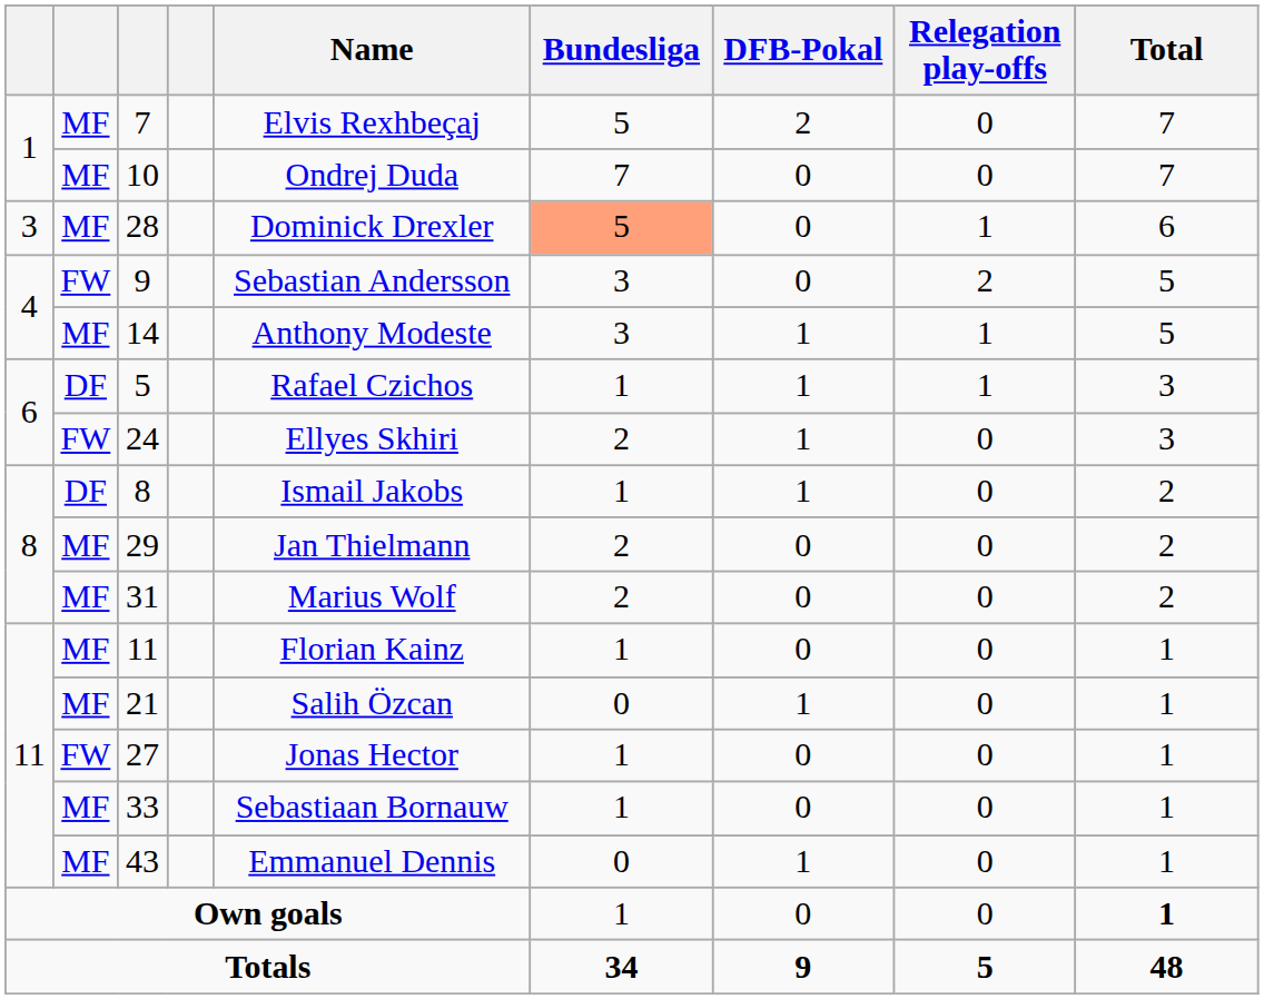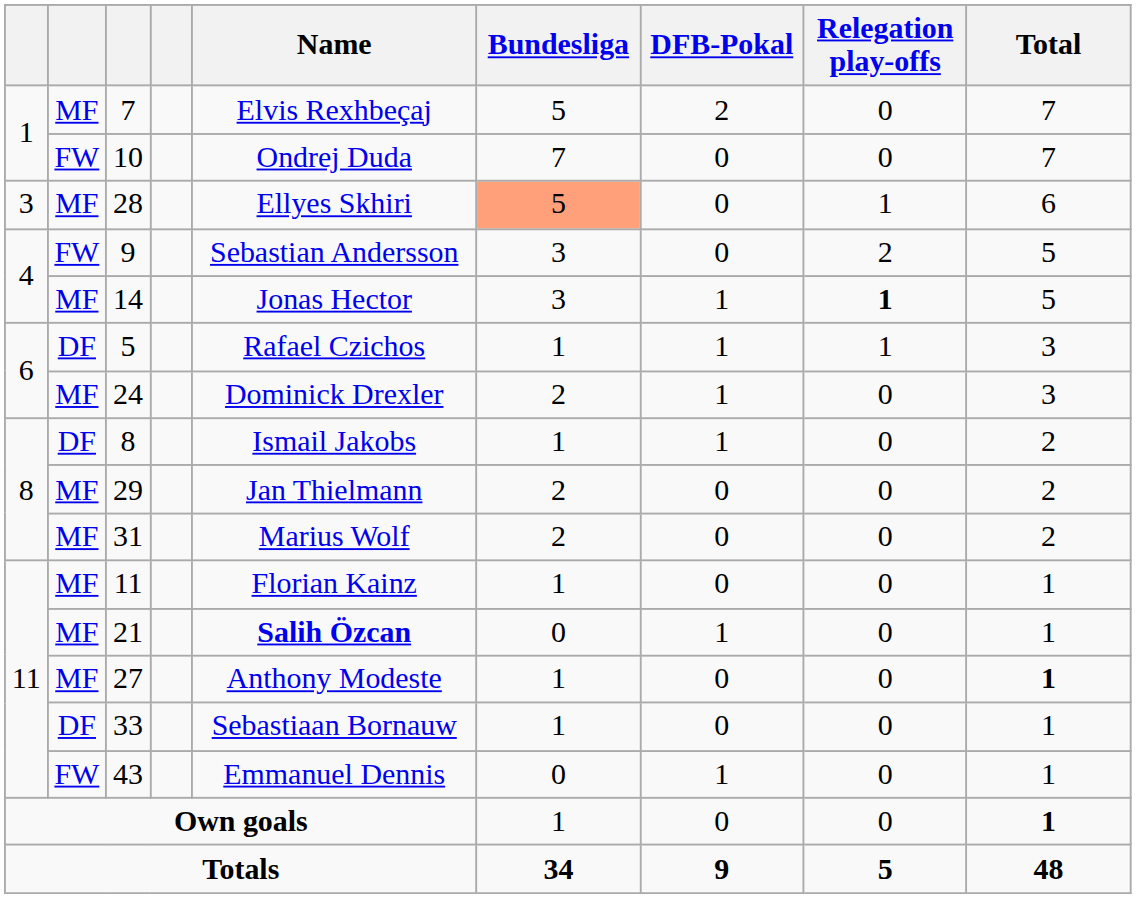 <table class="wikitable" style="text-align:center">
 <tr>
 <th width=15></th>
 <th width=15></th>
 <th width=15></th>
 <th width=15></th>
 <th width=145>Name</th>
 <th width=80><strong><a href='#'>Bundesliga</a></strong></th>
 <th width=80><strong><a href='#'>DFB-Pokal</a></strong></th>
 <th width=80><strong><a href='#'>Relegation play-offs</a></strong></th>
 <th width=80>Total</th>
 </tr>
 <tr>
 <td rowspan=2>1</td>
 <td><a href='#'>MF</a></td>
 <td>7</td>
 <td></td>
 <td><a href='#'>Elvis Rexhbeçaj</a></td>
 <td>5</td>
 <td>2</td>
 <td>0</td>
 <td>7</td>
 </tr>
 <tr>
-<td><a href='#'>MF</a></td>
+<td><a href='#'>FW</a></td>
 <td>10</td>
 <td></td>
 <td><a href='#'>Ondrej Duda</a></td>
 <td>7</td>
 <td>0</td>
 <td>0</td>
 <td>7</td>
 </tr>
 <tr>
 <td rowspan=1>3</td>
 <td><a href='#'>MF</a></td>
 <td>28</td>
 <td></td>
-<td><a href='#'>Dominick Drexler</a></td>
+<td><a href='#'>Ellyes Skhiri</a></td>
 <td style="background: lightsalmon;">5</td>
 <td>0</td>
 <td>1</td>
 <td>6</td>
 </tr>
 <tr>
 <td rowspan=2>4</td>
 <td><a href='#'>FW</a></td>
 <td>9</td>
 <td></td>
 <td><a href='#'>Sebastian Andersson</a></td>
 <td>3</td>
 <td>0</td>
 <td>2</td>
 <td>5</td>
 </tr>
 <tr>
 <td><a href='#'>MF</a></td>
 <td>14</td>
 <td></td>
-<td><a href='#'>Anthony Modeste</a></td>
+<td><a href='#'>Jonas Hector</a></td>
 <td>3</td>
 <td>1</td>
-<td>1</td>
+<td><strong>1</strong></td>
 <td>5</td>
 </tr>
 <tr>
 <td rowspan=2>6</td>
 <td><a href='#'>DF</a></td>
 <td>5</td>
 <td></td>
 <td><a href='#'>Rafael Czichos</a></td>
 <td>1</td>
 <td>1</td>
 <td>1</td>
 <td>3</td>
 </tr>
 <tr>
-<td><a href='#'>FW</a></td>
+<td><a href='#'>MF</a></td>
 <td>24</td>
 <td></td>
-<td><a href='#'>Ellyes Skhiri</a></td>
+<td><a href='#'>Dominick Drexler</a></td>
 <td>2</td>
 <td>1</td>
 <td>0</td>
 <td>3</td>
 </tr>
 <tr>
 <td rowspan=3>8</td>
 <td><a href='#'>DF</a></td>
 <td>8</td>
 <td></td>
 <td><a href='#'>Ismail Jakobs</a></td>
 <td>1</td>
 <td>1</td>
 <td>0</td>
 <td>2</td>
 </tr>
 <tr>
 <td><a href='#'>MF</a></td>
 <td>29</td>
 <td></td>
 <td><a href='#'>Jan Thielmann</a></td>
 <td>2</td>
 <td>0</td>
 <td>0</td>
 <td>2</td>
 </tr>
 <tr>
 <td><a href='#'>MF</a></td>
 <td>31</td>
 <td></td>
 <td><a href='#'>Marius Wolf</a></td>
 <td>2</td>
 <td>0</td>
 <td>0</td>
 <td>2</td>
 </tr>
 <tr>
 <td rowspan=5>11</td>
 <td><a href='#'>MF</a></td>
 <td>11</td>
 <td></td>
 <td><a href='#'>Florian Kainz</a></td>
 <td>1</td>
 <td>0</td>
 <td>0</td>
 <td>1</td>
 </tr>
 <tr>
 <td><a href='#'>MF</a></td>
 <td>21</td>
 <td></td>
-<td><a href='#'>Salih Özcan</a></td>
+<td><strong><a href='#'>Salih Özcan</a></strong></td>
 <td>0</td>
 <td>1</td>
 <td>0</td>
 <td>1</td>
 </tr>
 <tr>
-<td><a href='#'>FW</a></td>
+<td><a href='#'>MF</a></td>
 <td>27</td>
 <td></td>
-<td><a href='#'>Jonas Hector</a></td>
+<td><a href='#'>Anthony Modeste</a></td>
 <td>1</td>
 <td>0</td>
 <td>0</td>
-<td>1</td>
+<td><strong>1</strong></td>
 </tr>
 <tr>
-<td><a href='#'>MF</a></td>
+<td><a href='#'>DF</a></td>
 <td>33</td>
 <td></td>
 <td><a href='#'>Sebastiaan Bornauw</a></td>
 <td>1</td>
 <td>0</td>
 <td>0</td>
 <td>1</td>
 </tr>
 <tr>
-<td><a href='#'>MF</a></td>
+<td><a href='#'>FW</a></td>
 <td>43</td>
 <td></td>
 <td><a href='#'>Emmanuel Dennis</a></td>
 <td>0</td>
 <td>1</td>
 <td>0</td>
 <td>1</td>
 </tr>
 <tr>
 <td colspan=5><strong>Own goals</strong></td>
 <td>1</td>
 <td>0</td>
 <td>0</td>
 <td><strong>1</strong></td>
 </tr>
 <tr>
 <td colspan=5><strong>Totals</strong></td>
 <td><strong>34</strong></td>
 <td><strong>9</strong></td>
 <td><strong>5</strong></td>
 <td><strong>48</strong></td>
 </tr>
 </table>
